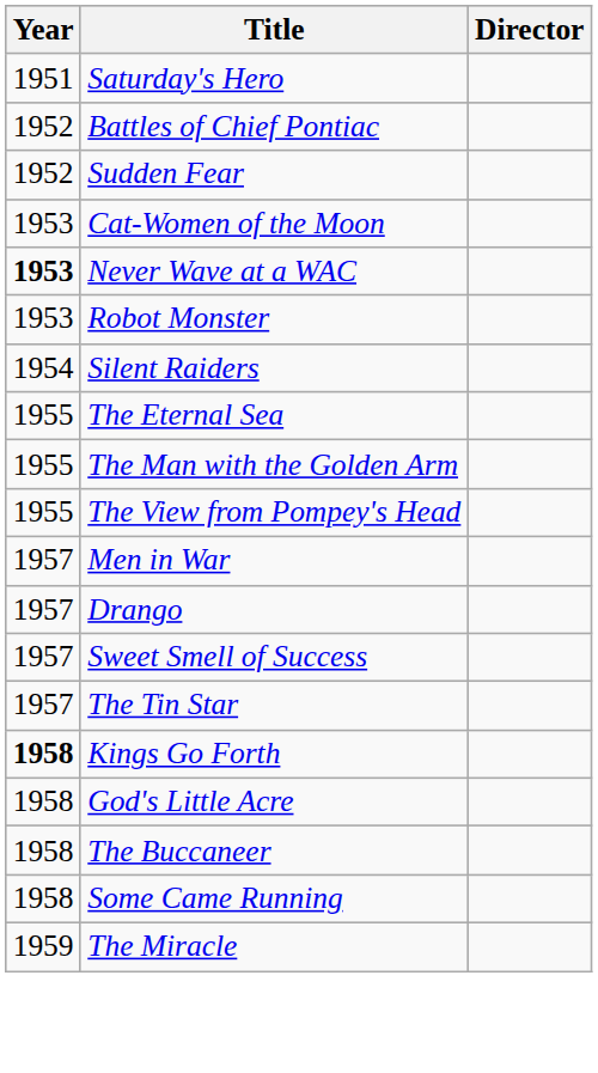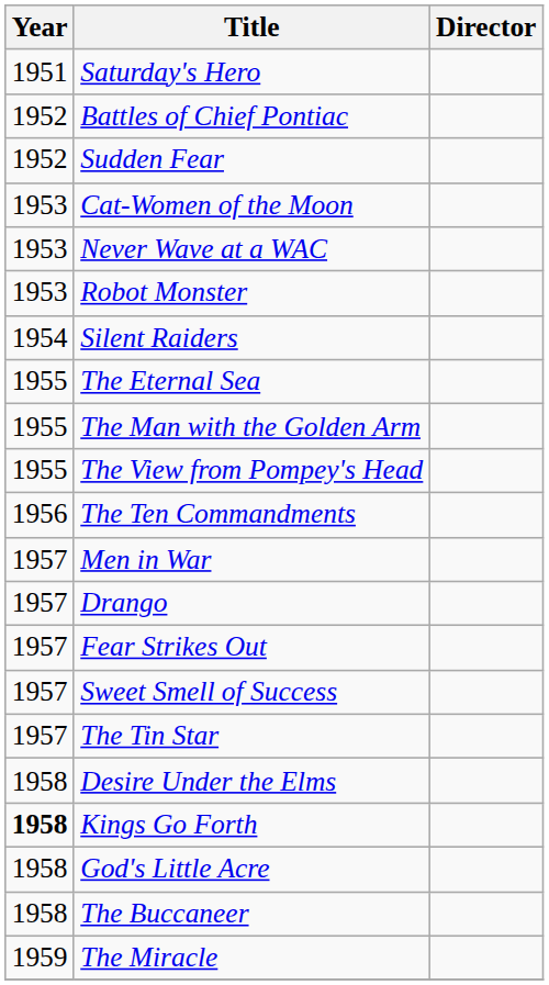 <table class="wikitable unsortable">
 <tr>
 <th>Year</th>
 <th>Title</th>
 <th>Director</th>
 </tr>
 <tr>
 <td>1951</td>
 <td><em><a href='#'>Saturday's Hero</a></em></td>
 <td></td>
 </tr>
 <tr>
 <td>1952</td>
 <td><em><a href='#'>Battles of Chief Pontiac</a></em></td>
 <td></td>
 </tr>
 <tr>
 <td>1952</td>
 <td><em><a href='#'>Sudden Fear</a></em></td>
 <td></td>
 </tr>
 <tr>
 <td>1953</td>
 <td><em><a href='#'>Cat-Women of the Moon</a></em></td>
 <td></td>
 </tr>
 <tr>
-<td><strong>1953</strong></td>
+<td>1953</td>
 <td><em><a href='#'>Never Wave at a WAC</a></em></td>
 <td></td>
 </tr>
 <tr>
 <td>1953</td>
 <td><em><a href='#'>Robot Monster</a></em></td>
 <td></td>
 </tr>
 <tr>
 <td>1954</td>
 <td><em><a href='#'>Silent Raiders</a></em></td>
 <td></td>
 </tr>
 <tr>
 <td>1955</td>
 <td><em><a href='#'>The Eternal Sea</a></em></td>
 <td></td>
 </tr>
 <tr>
 <td>1955</td>
 <td><em><a href='#'>The Man with the Golden Arm</a></em></td>
 <td></td>
 </tr>
 <tr>
 <td>1955</td>
 <td><em><a href='#'>The View from Pompey's Head</a></em></td>
 <td></td>
 </tr>
 <tr>
+<td>1956</td>
+<td><em><a href='#'>The Ten Commandments</a></em></td>
+<td></td>
+</tr>
+<tr>
 <td>1957</td>
 <td><em><a href='#'>Men in War</a></em></td>
 <td></td>
 </tr>
 <tr>
 <td>1957</td>
 <td><em><a href='#'>Drango</a></em></td>
 <td></td>
 </tr>
 <tr>
 <td>1957</td>
+<td><em><a href='#'>Fear Strikes Out</a></em></td>
+<td></td>
+</tr>
+<tr>
+<td>1957</td>
 <td><em><a href='#'>Sweet Smell of Success</a></em></td>
 <td></td>
 </tr>
 <tr>
 <td>1957</td>
 <td><em><a href='#'>The Tin Star</a></em></td>
+<td></td>
+</tr>
+<tr>
+<td>1958</td>
+<td><em><a href='#'>Desire Under the Elms</a></em></td>
 <td></td>
 </tr>
 <tr>
 <td><strong>1958</strong></td>
 <td><em><a href='#'>Kings Go Forth</a></em></td>
 <td></td>
 </tr>
 <tr>
 <td>1958</td>
 <td><em><a href='#'>God's Little Acre</a></em></td>
 <td></td>
 </tr>
 <tr>
 <td>1958</td>
 <td><em><a href='#'>The Buccaneer</a></em></td>
 <td></td>
 </tr>
 <tr>
-<td>1958</td>
-<td><em><a href='#'>Some Came Running</a></em></td>
-<td></td>
-</tr>
-<tr>
 <td>1959</td>
 <td><em><a href='#'>The Miracle</a></em></td>
 <td></td>
 </tr>
 <tr>
 </tr>
 </table>
